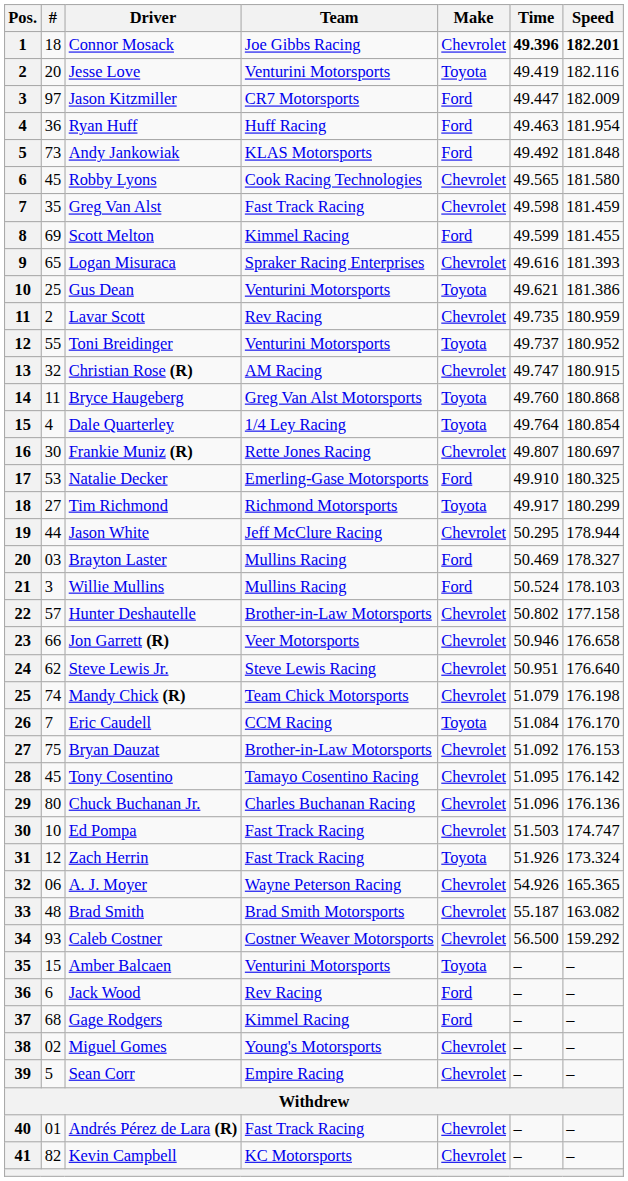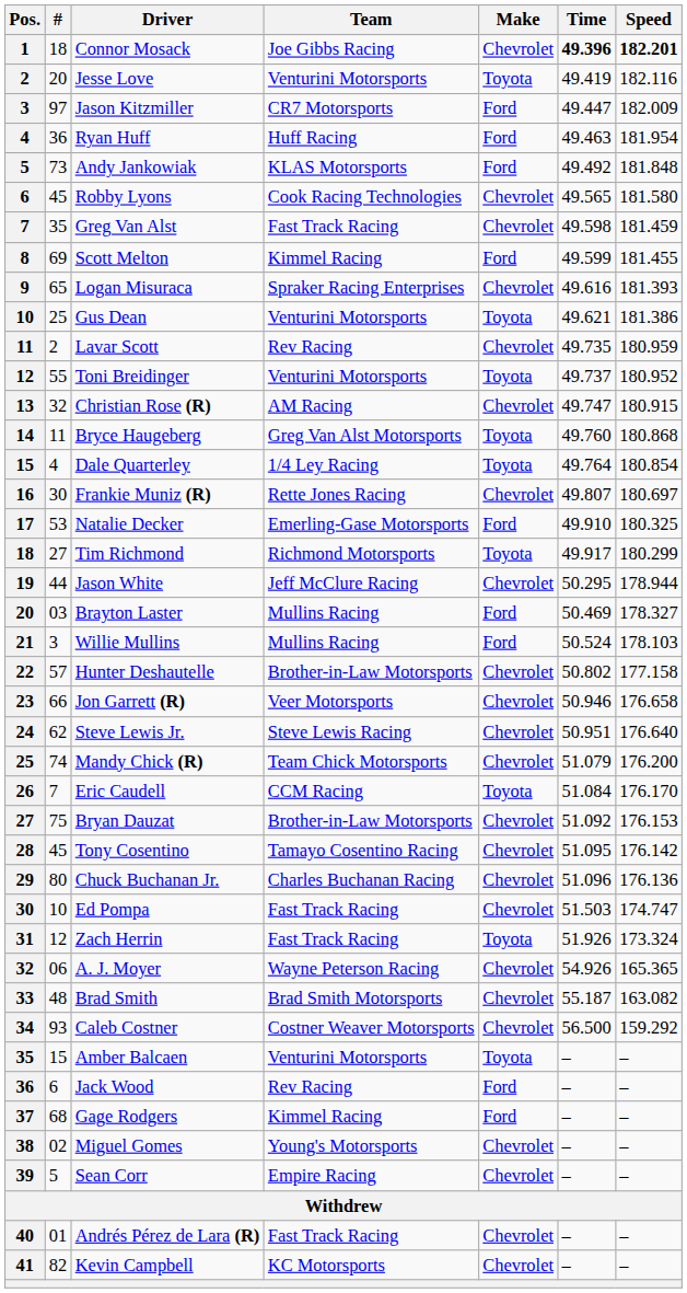 <table class="wikitable" style="font-size:95%">
 <tr>
 <th>Pos.</th>
 <th>#</th>
 <th>Driver</th>
 <th>Team</th>
 <th>Make</th>
 <th>Time</th>
 <th>Speed</th>
 </tr>
 <tr>
 <th>1</th>
 <td>18</td>
 <td><a href='#'>Connor Mosack</a></td>
 <td><a href='#'>Joe Gibbs Racing</a></td>
 <td><a href='#'>Chevrolet</a></td>
 <td><strong>49.396</strong></td>
 <td><strong>182.201</strong></td>
 </tr>
 <tr>
 <th>2</th>
 <td>20</td>
 <td><a href='#'>Jesse Love</a></td>
 <td><a href='#'>Venturini Motorsports</a></td>
 <td><a href='#'>Toyota</a></td>
 <td>49.419</td>
 <td>182.116</td>
 </tr>
 <tr>
 <th>3</th>
 <td>97</td>
 <td><a href='#'>Jason Kitzmiller</a></td>
 <td><a href='#'>CR7 Motorsports</a></td>
 <td><a href='#'>Ford</a></td>
 <td>49.447</td>
 <td>182.009</td>
 </tr>
 <tr>
 <th>4</th>
 <td>36</td>
 <td><a href='#'>Ryan Huff</a></td>
 <td><a href='#'>Huff Racing</a></td>
 <td><a href='#'>Ford</a></td>
 <td>49.463</td>
 <td>181.954</td>
 </tr>
 <tr>
 <th>5</th>
 <td>73</td>
 <td><a href='#'>Andy Jankowiak</a></td>
 <td><a href='#'>KLAS Motorsports</a></td>
 <td><a href='#'>Ford</a></td>
 <td>49.492</td>
 <td>181.848</td>
 </tr>
 <tr>
 <th>6</th>
 <td>45</td>
 <td><a href='#'>Robby Lyons</a></td>
 <td><a href='#'>Cook Racing Technologies</a></td>
 <td><a href='#'>Chevrolet</a></td>
 <td>49.565</td>
 <td>181.580</td>
 </tr>
 <tr>
 <th>7</th>
 <td>35</td>
 <td><a href='#'>Greg Van Alst</a></td>
 <td><a href='#'>Fast Track Racing</a></td>
 <td><a href='#'>Chevrolet</a></td>
 <td>49.598</td>
 <td>181.459</td>
 </tr>
 <tr>
 <th>8</th>
 <td>69</td>
 <td><a href='#'>Scott Melton</a></td>
 <td><a href='#'>Kimmel Racing</a></td>
 <td><a href='#'>Ford</a></td>
 <td>49.599</td>
 <td>181.455</td>
 </tr>
 <tr>
 <th>9</th>
 <td>65</td>
 <td><a href='#'>Logan Misuraca</a></td>
 <td><a href='#'>Spraker Racing Enterprises</a></td>
 <td><a href='#'>Chevrolet</a></td>
 <td>49.616</td>
 <td>181.393</td>
 </tr>
 <tr>
 <th>10</th>
 <td>25</td>
 <td><a href='#'>Gus Dean</a></td>
 <td><a href='#'>Venturini Motorsports</a></td>
 <td><a href='#'>Toyota</a></td>
 <td>49.621</td>
 <td>181.386</td>
 </tr>
 <tr>
 <th>11</th>
 <td>2</td>
 <td><a href='#'>Lavar Scott</a></td>
 <td><a href='#'>Rev Racing</a></td>
 <td><a href='#'>Chevrolet</a></td>
 <td>49.735</td>
 <td>180.959</td>
 </tr>
 <tr>
 <th>12</th>
 <td>55</td>
 <td><a href='#'>Toni Breidinger</a></td>
 <td><a href='#'>Venturini Motorsports</a></td>
 <td><a href='#'>Toyota</a></td>
 <td>49.737</td>
 <td>180.952</td>
 </tr>
 <tr>
 <th>13</th>
 <td>32</td>
 <td><a href='#'>Christian Rose</a> <strong>(R)</strong></td>
 <td><a href='#'>AM Racing</a></td>
 <td><a href='#'>Chevrolet</a></td>
 <td>49.747</td>
 <td>180.915</td>
 </tr>
 <tr>
 <th>14</th>
 <td>11</td>
 <td><a href='#'>Bryce Haugeberg</a></td>
 <td><a href='#'>Greg Van Alst Motorsports</a></td>
 <td><a href='#'>Toyota</a></td>
 <td>49.760</td>
 <td>180.868</td>
 </tr>
 <tr>
 <th>15</th>
 <td>4</td>
 <td><a href='#'>Dale Quarterley</a></td>
 <td><a href='#'>1/4 Ley Racing</a></td>
 <td><a href='#'>Toyota</a></td>
 <td>49.764</td>
 <td>180.854</td>
 </tr>
 <tr>
 <th>16</th>
 <td>30</td>
 <td><a href='#'>Frankie Muniz</a> <strong>(R)</strong></td>
 <td><a href='#'>Rette Jones Racing</a></td>
 <td><a href='#'>Chevrolet</a></td>
 <td>49.807</td>
 <td>180.697</td>
 </tr>
 <tr>
 <th>17</th>
 <td>53</td>
 <td><a href='#'>Natalie Decker</a></td>
 <td><a href='#'>Emerling-Gase Motorsports</a></td>
 <td><a href='#'>Ford</a></td>
 <td>49.910</td>
 <td>180.325</td>
 </tr>
 <tr>
 <th>18</th>
 <td>27</td>
 <td><a href='#'>Tim Richmond</a></td>
 <td><a href='#'>Richmond Motorsports</a></td>
 <td><a href='#'>Toyota</a></td>
 <td>49.917</td>
 <td>180.299</td>
 </tr>
 <tr>
 <th>19</th>
 <td>44</td>
 <td><a href='#'>Jason White</a></td>
 <td><a href='#'>Jeff McClure Racing</a></td>
 <td><a href='#'>Chevrolet</a></td>
 <td>50.295</td>
 <td>178.944</td>
 </tr>
 <tr>
 <th>20</th>
 <td>03</td>
 <td><a href='#'>Brayton Laster</a></td>
 <td><a href='#'>Mullins Racing</a></td>
 <td><a href='#'>Ford</a></td>
 <td>50.469</td>
 <td>178.327</td>
 </tr>
 <tr>
 <th>21</th>
 <td>3</td>
 <td><a href='#'>Willie Mullins</a></td>
 <td><a href='#'>Mullins Racing</a></td>
 <td><a href='#'>Ford</a></td>
 <td>50.524</td>
 <td>178.103</td>
 </tr>
 <tr>
 <th>22</th>
 <td>57</td>
 <td><a href='#'>Hunter Deshautelle</a></td>
 <td><a href='#'>Brother-in-Law Motorsports</a></td>
 <td><a href='#'>Chevrolet</a></td>
 <td>50.802</td>
 <td>177.158</td>
 </tr>
 <tr>
 <th>23</th>
 <td>66</td>
 <td><a href='#'>Jon Garrett</a> <strong>(R)</strong></td>
 <td><a href='#'>Veer Motorsports</a></td>
 <td><a href='#'>Chevrolet</a></td>
 <td>50.946</td>
 <td>176.658</td>
 </tr>
 <tr>
 <th>24</th>
 <td>62</td>
 <td><a href='#'>Steve Lewis Jr.</a></td>
 <td><a href='#'>Steve Lewis Racing</a></td>
 <td><a href='#'>Chevrolet</a></td>
 <td>50.951</td>
 <td>176.640</td>
 </tr>
 <tr>
 <th>25</th>
 <td>74</td>
 <td><a href='#'>Mandy Chick</a> <strong>(R)</strong></td>
 <td><a href='#'>Team Chick Motorsports</a></td>
 <td><a href='#'>Chevrolet</a></td>
 <td>51.079</td>
-<td>176.198</td>
+<td>176.200</td>
 </tr>
 <tr>
 <th>26</th>
 <td>7</td>
 <td><a href='#'>Eric Caudell</a></td>
 <td><a href='#'>CCM Racing</a></td>
 <td><a href='#'>Toyota</a></td>
 <td>51.084</td>
 <td>176.170</td>
 </tr>
 <tr>
 <th>27</th>
 <td>75</td>
 <td><a href='#'>Bryan Dauzat</a></td>
 <td><a href='#'>Brother-in-Law Motorsports</a></td>
 <td><a href='#'>Chevrolet</a></td>
 <td>51.092</td>
 <td>176.153</td>
 </tr>
 <tr>
 <th>28</th>
 <td>45</td>
 <td><a href='#'>Tony Cosentino</a></td>
 <td><a href='#'>Tamayo Cosentino Racing</a></td>
 <td><a href='#'>Chevrolet</a></td>
 <td>51.095</td>
 <td>176.142</td>
 </tr>
 <tr>
 <th>29</th>
 <td>80</td>
 <td><a href='#'>Chuck Buchanan Jr.</a></td>
 <td><a href='#'>Charles Buchanan Racing</a></td>
 <td><a href='#'>Chevrolet</a></td>
 <td>51.096</td>
 <td>176.136</td>
 </tr>
 <tr>
 <th>30</th>
 <td>10</td>
 <td><a href='#'>Ed Pompa</a></td>
 <td><a href='#'>Fast Track Racing</a></td>
 <td><a href='#'>Chevrolet</a></td>
 <td>51.503</td>
 <td>174.747</td>
 </tr>
 <tr>
 <th>31</th>
 <td>12</td>
 <td><a href='#'>Zach Herrin</a></td>
 <td><a href='#'>Fast Track Racing</a></td>
 <td><a href='#'>Toyota</a></td>
 <td>51.926</td>
 <td>173.324</td>
 </tr>
 <tr>
 <th>32</th>
 <td>06</td>
 <td><a href='#'>A. J. Moyer</a></td>
 <td><a href='#'>Wayne Peterson Racing</a></td>
 <td><a href='#'>Chevrolet</a></td>
 <td>54.926</td>
 <td>165.365</td>
 </tr>
 <tr>
 <th>33</th>
 <td>48</td>
 <td><a href='#'>Brad Smith</a></td>
 <td><a href='#'>Brad Smith Motorsports</a></td>
 <td><a href='#'>Chevrolet</a></td>
 <td>55.187</td>
 <td>163.082</td>
 </tr>
 <tr>
 <th>34</th>
 <td>93</td>
 <td><a href='#'>Caleb Costner</a></td>
 <td><a href='#'>Costner Weaver Motorsports</a></td>
 <td><a href='#'>Chevrolet</a></td>
 <td>56.500</td>
 <td>159.292</td>
 </tr>
 <tr>
 <th>35</th>
 <td>15</td>
 <td><a href='#'>Amber Balcaen</a></td>
 <td><a href='#'>Venturini Motorsports</a></td>
 <td><a href='#'>Toyota</a></td>
 <td>–</td>
 <td>–</td>
 </tr>
 <tr>
 <th>36</th>
 <td>6</td>
 <td><a href='#'>Jack Wood</a></td>
 <td><a href='#'>Rev Racing</a></td>
 <td><a href='#'>Ford</a></td>
 <td>–</td>
 <td>–</td>
 </tr>
 <tr>
 <th>37</th>
 <td>68</td>
 <td><a href='#'>Gage Rodgers</a></td>
 <td><a href='#'>Kimmel Racing</a></td>
 <td><a href='#'>Ford</a></td>
 <td>–</td>
 <td>–</td>
 </tr>
 <tr>
 <th>38</th>
 <td>02</td>
 <td><a href='#'>Miguel Gomes</a></td>
 <td><a href='#'>Young's Motorsports</a></td>
 <td><a href='#'>Chevrolet</a></td>
 <td>–</td>
 <td>–</td>
 </tr>
 <tr>
 <th>39</th>
 <td>5</td>
 <td><a href='#'>Sean Corr</a></td>
 <td><a href='#'>Empire Racing</a></td>
 <td><a href='#'>Chevrolet</a></td>
 <td>–</td>
 <td>–</td>
 </tr>
 <tr>
 <th colspan="7">Withdrew</th>
 </tr>
 <tr>
 <th>40</th>
 <td>01</td>
 <td><a href='#'>Andrés Pérez de Lara</a> <strong>(R)</strong></td>
 <td><a href='#'>Fast Track Racing</a></td>
 <td><a href='#'>Chevrolet</a></td>
 <td>–</td>
 <td>–</td>
 </tr>
 <tr>
 <th>41</th>
 <td>82</td>
 <td><a href='#'>Kevin Campbell</a></td>
 <td><a href='#'>KC Motorsports</a></td>
 <td><a href='#'>Chevrolet</a></td>
 <td>–</td>
 <td>–</td>
 </tr>
 <tr>
 <th colspan="7"></th>
 </tr>
 </table>
